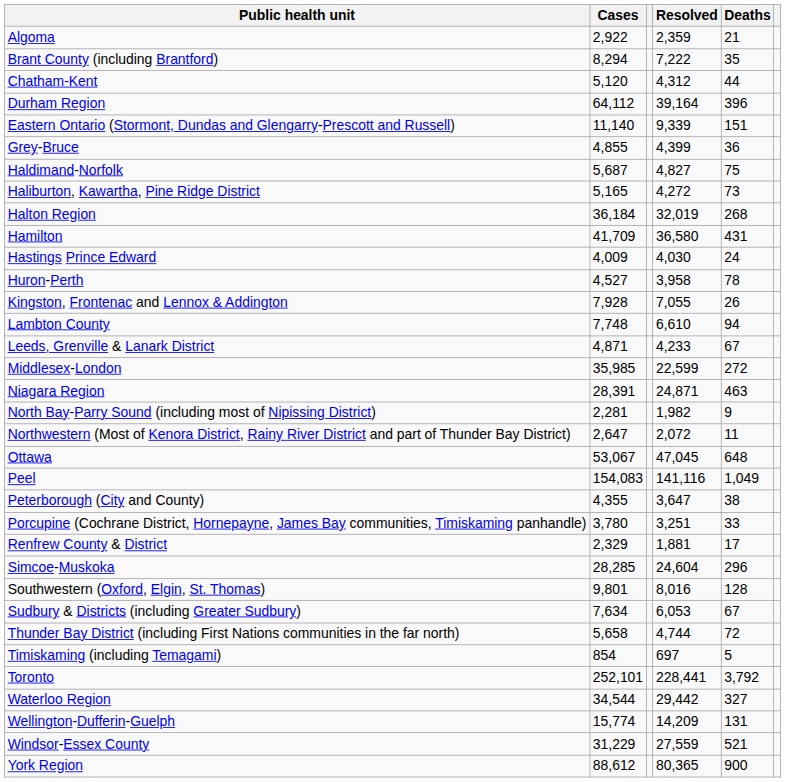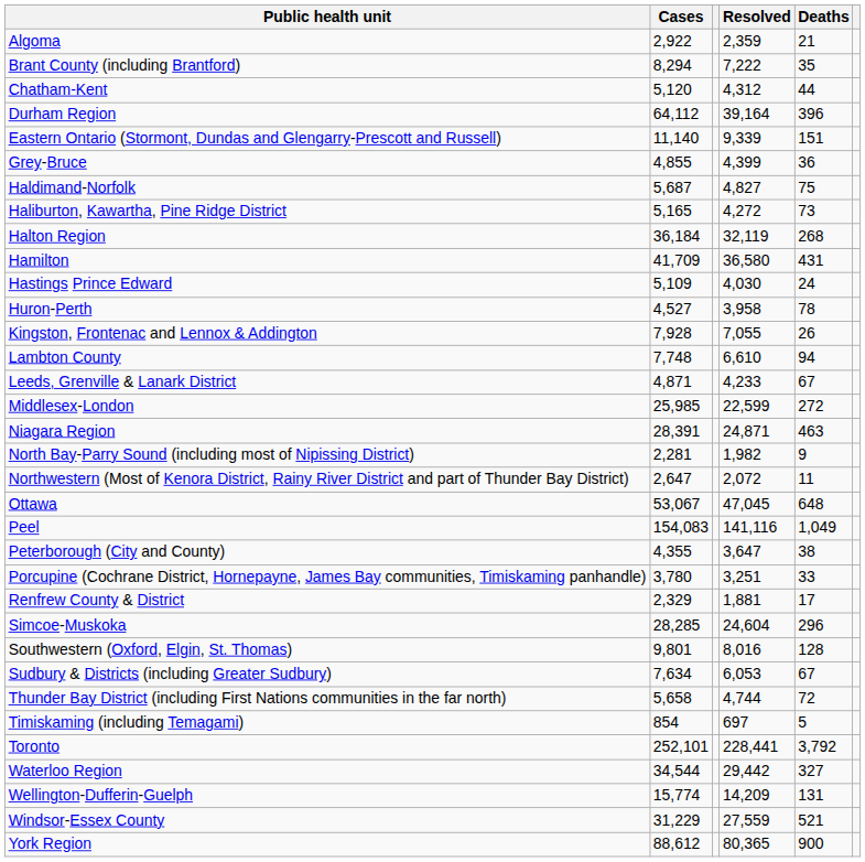 <table class="wikitable sortable">
 <tr>
 <th>Public health unit</th>
 <th>Cases</th>
 <th></th>
 <th>Resolved</th>
 <th>Deaths</th>
 <th></th>
 </tr>
 <tr>
 <td><a href='#'>Algoma</a></td>
 <td> 2,922</td>
 <td></td>
 <td>2,359</td>
 <td>21</td>
 <td></td>
 </tr>
 <tr>
 <td><a href='#'>Brant County</a> (including <a href='#'>Brantford</a>)</td>
 <td>8,294</td>
 <td></td>
 <td>7,222</td>
 <td>35</td>
 <td></td>
 </tr>
 <tr>
 <td><a href='#'>Chatham-Kent</a></td>
 <td>5,120</td>
 <td></td>
 <td>4,312</td>
 <td>44</td>
 <td></td>
 </tr>
 <tr>
 <td><a href='#'>Durham Region</a></td>
 <td>64,112</td>
 <td></td>
 <td>39,164</td>
 <td>396</td>
 <td></td>
 </tr>
 <tr>
 <td><a href='#'>Eastern Ontario</a> (<a href='#'>Stormont, Dundas and Glengarry</a>-<a href='#'>Prescott and Russell</a>)</td>
 <td>11,140</td>
 <td></td>
 <td>9,339</td>
 <td>151</td>
 <td></td>
 </tr>
 <tr>
 <td><a href='#'>Grey</a>-<a href='#'>Bruce</a></td>
 <td>4,855</td>
 <td></td>
 <td>4,399</td>
 <td>36</td>
 <td></td>
 </tr>
 <tr>
 <td><a href='#'>Haldimand</a>-<a href='#'>Norfolk</a></td>
 <td>5,687</td>
 <td></td>
 <td>4,827</td>
 <td>75</td>
 <td></td>
 </tr>
 <tr>
 <td><a href='#'>Haliburton</a>, <a href='#'>Kawartha</a>, <a href='#'>Pine Ridge District</a></td>
 <td>5,165</td>
 <td></td>
 <td>4,272</td>
 <td>73</td>
 <td></td>
 </tr>
 <tr>
 <td><a href='#'>Halton Region</a></td>
 <td>36,184</td>
 <td></td>
-<td>32,019</td>
+<td>32,119</td>
 <td>268</td>
 <td></td>
 </tr>
 <tr>
 <td><a href='#'>Hamilton</a></td>
 <td>41,709</td>
 <td></td>
 <td>36,580</td>
 <td>431</td>
 <td></td>
 </tr>
 <tr>
 <td><a href='#'>Hastings</a> <a href='#'>Prince Edward</a></td>
-<td>4,009</td>
+<td>5,109</td>
 <td></td>
 <td>4,030</td>
 <td>24</td>
 <td></td>
 </tr>
 <tr>
 <td><a href='#'>Huron</a>-<a href='#'>Perth</a></td>
 <td>4,527</td>
 <td></td>
 <td>3,958</td>
 <td>78</td>
 <td></td>
 </tr>
 <tr>
 <td><a href='#'>Kingston</a>, <a href='#'>Frontenac</a> and <a href='#'>Lennox & Addington</a></td>
 <td>7,928</td>
 <td></td>
 <td>7,055</td>
 <td>26</td>
 <td></td>
 </tr>
 <tr>
 <td><a href='#'>Lambton County</a></td>
 <td>7,748</td>
 <td></td>
 <td>6,610</td>
 <td>94</td>
 <td></td>
 </tr>
 <tr>
 <td><a href='#'>Leeds, Grenville</a> & <a href='#'>Lanark District</a></td>
 <td>4,871</td>
 <td></td>
 <td>4,233</td>
 <td>67</td>
 <td></td>
 </tr>
 <tr>
 <td><a href='#'>Middlesex</a>-<a href='#'>London</a></td>
-<td>35,985</td>
+<td>25,985</td>
 <td></td>
 <td>22,599</td>
 <td>272</td>
 <td></td>
 </tr>
 <tr>
 <td><a href='#'>Niagara Region</a></td>
 <td>28,391</td>
 <td></td>
 <td>24,871</td>
 <td>463</td>
 <td></td>
 </tr>
 <tr>
 <td><a href='#'>North Bay</a>-<a href='#'>Parry Sound</a> (including most of <a href='#'>Nipissing District</a>)</td>
 <td>2,281</td>
 <td></td>
 <td>1,982</td>
 <td>9</td>
 <td></td>
 </tr>
 <tr>
 <td><a href='#'>Northwestern</a> (Most of <a href='#'>Kenora District</a>, <a href='#'>Rainy River District</a> and part of Thunder Bay District)</td>
 <td>2,647</td>
 <td></td>
 <td>2,072</td>
 <td>11</td>
 <td></td>
 </tr>
 <tr>
 <td><a href='#'>Ottawa</a></td>
 <td>53,067</td>
 <td></td>
 <td>47,045</td>
 <td>648</td>
 <td></td>
 </tr>
 <tr>
 <td><a href='#'>Peel</a></td>
 <td>154,083</td>
 <td></td>
 <td>141,116</td>
 <td>1,049</td>
 <td></td>
 </tr>
 <tr>
 <td><a href='#'>Peterborough</a> (<a href='#'>City</a> and County)</td>
 <td>4,355</td>
 <td></td>
 <td>3,647</td>
 <td>38</td>
 <td></td>
 </tr>
 <tr>
 <td><a href='#'>Porcupine</a> (Cochrane District, <a href='#'>Hornepayne</a>, <a href='#'>James Bay</a> communities, <a href='#'>Timiskaming</a> panhandle)</td>
 <td>3,780</td>
 <td></td>
 <td>3,251</td>
 <td>33</td>
 <td></td>
 </tr>
 <tr>
 <td><a href='#'>Renfrew County</a> & <a href='#'>District</a></td>
 <td>2,329</td>
 <td></td>
 <td>1,881</td>
 <td>17</td>
 <td></td>
 </tr>
 <tr>
 <td><a href='#'>Simcoe</a>-<a href='#'>Muskoka</a></td>
 <td>28,285</td>
 <td></td>
 <td>24,604</td>
 <td>296</td>
 <td></td>
 </tr>
 <tr>
 <td>Southwestern (<a href='#'>Oxford</a>, <a href='#'>Elgin</a>, <a href='#'>St. Thomas</a>)</td>
 <td>9,801</td>
 <td></td>
 <td>8,016</td>
 <td>128</td>
 <td></td>
 </tr>
 <tr>
 <td><a href='#'>Sudbury</a> & <a href='#'>Districts</a> (including <a href='#'>Greater Sudbury</a>)</td>
 <td>7,634</td>
 <td></td>
 <td>6,053</td>
 <td>67</td>
 <td></td>
 </tr>
 <tr>
 <td><a href='#'>Thunder Bay District</a> (including First Nations communities in the far north)</td>
 <td>5,658</td>
 <td></td>
 <td>4,744</td>
 <td>72</td>
 <td></td>
 </tr>
 <tr>
 <td><a href='#'>Timiskaming</a> (including <a href='#'>Temagami</a>)</td>
 <td>854</td>
 <td></td>
 <td>697</td>
 <td>5</td>
 <td></td>
 </tr>
 <tr>
 <td><a href='#'>Toronto</a></td>
 <td>252,101</td>
 <td></td>
 <td>228,441</td>
 <td>3,792</td>
 <td></td>
 </tr>
 <tr>
 <td><a href='#'>Waterloo Region</a></td>
 <td>34,544</td>
 <td></td>
 <td>29,442</td>
 <td>327</td>
 <td></td>
 </tr>
 <tr>
 <td><a href='#'>Wellington</a>-<a href='#'>Dufferin</a>-<a href='#'>Guelph</a></td>
 <td>15,774</td>
 <td></td>
 <td>14,209</td>
 <td>131</td>
 <td></td>
 </tr>
 <tr>
 <td><a href='#'>Windsor</a>-<a href='#'>Essex County</a></td>
 <td>31,229</td>
 <td></td>
 <td>27,559</td>
 <td>521</td>
 <td></td>
 </tr>
 <tr>
 <td><a href='#'>York Region</a></td>
 <td>88,612</td>
 <td></td>
 <td>80,365</td>
 <td>900</td>
 <td></td>
 </tr>
 </table>
